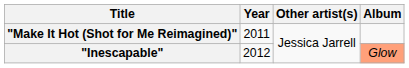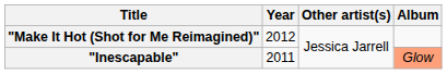 <table class="wikitable plainrowheaders" style="text-align:center;">
 <tr>
 <th scope="col">Title</th>
 <th scope="col">Year</th>
 <th scope="col">Other artist(s)</th>
 <th scope="col">Album</th>
 </tr>
 <tr>
 <th scope="row">"Make It Hot (Shot for Me Reimagined)"</th>
-<td>2011</td>
+<td>2012</td>
 <td rowspan="2">Jessica Jarrell</td>
 <td></td>
 </tr>
 <tr>
 <th scope="row">"Inescapable"</th>
-<td>2012</td>
+<td>2011</td>
 <td style="background: lightsalmon;"><em>Glow</em></td>
 </tr>
 </table>
